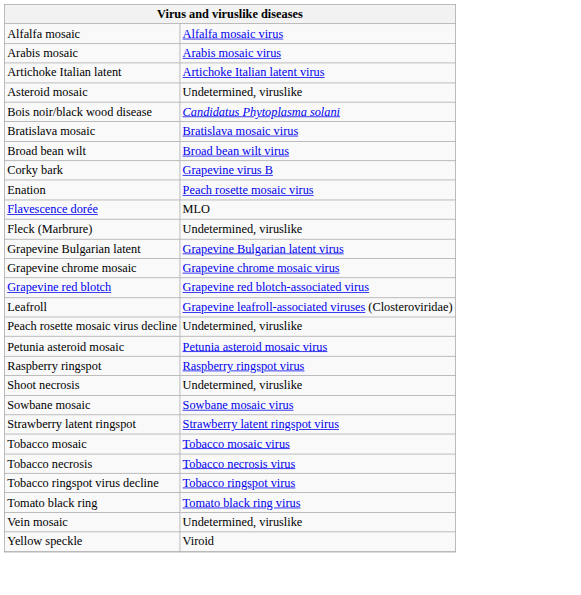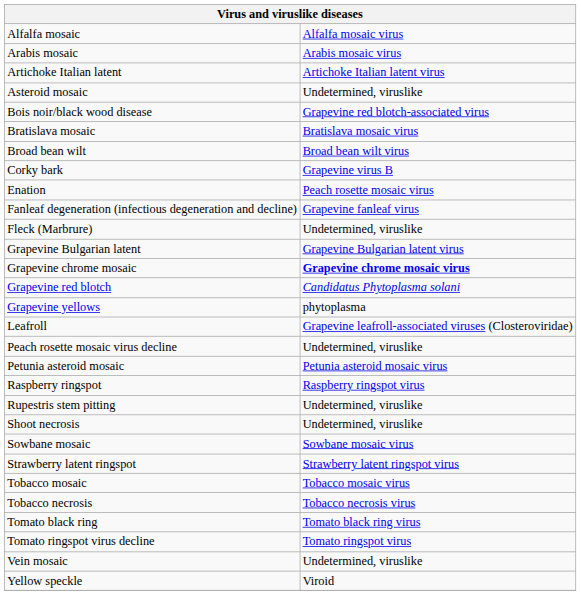 <table class="wikitable" style="clear">
 <tr>
 <th colspan=2><strong>Virus and viruslike diseases</strong><br></th>
 </tr>
 <tr>
 <td>Alfalfa mosaic</td>
 <td><a href='#'>Alfalfa mosaic virus</a></td>
 </tr>
 <tr>
 <td>Arabis mosaic</td>
 <td><a href='#'>Arabis mosaic virus</a></td>
 </tr>
 <tr>
 <td>Artichoke Italian latent</td>
 <td><a href='#'>Artichoke Italian latent virus</a></td>
 </tr>
 <tr>
 <td>Asteroid mosaic</td>
 <td>Undetermined, viruslike</td>
 </tr>
 <tr>
 <td>Bois noir/black wood disease</td>
-<td><em><a href='#'>Candidatus Phytoplasma solani</a></em></td>
+<td><a href='#'>Grapevine red blotch-associated virus</a></td>
 </tr>
 <tr>
 <td>Bratislava mosaic</td>
 <td><a href='#'>Bratislava mosaic virus</a></td>
 </tr>
 <tr>
 <td>Broad bean wilt</td>
 <td><a href='#'>Broad bean wilt virus</a></td>
 </tr>
 <tr>
 <td>Corky bark</td>
 <td><a href='#'>Grapevine virus B</a></td>
 </tr>
 <tr>
 <td>Enation</td>
 <td><a href='#'>Peach rosette mosaic virus</a></td>
 </tr>
 <tr>
-<td><a href='#'>Flavescence dorée</a></td>
-<td>MLO</td>
+<td>Fanleaf degeneration (infectious degeneration and decline)</td>
+<td><a href='#'>Grapevine fanleaf virus</a></td>
 </tr>
 <tr>
 <td>Fleck (Marbrure)</td>
 <td>Undetermined, viruslike</td>
 </tr>
 <tr>
 <td>Grapevine Bulgarian latent</td>
 <td><a href='#'>Grapevine Bulgarian latent virus</a></td>
 </tr>
 <tr>
 <td>Grapevine chrome mosaic</td>
-<td><a href='#'>Grapevine chrome mosaic virus</a></td>
+<td><strong><a href='#'>Grapevine chrome mosaic virus</a></strong></td>
 </tr>
 <tr>
 <td><a href='#'>Grapevine red blotch</a></td>
-<td><a href='#'>Grapevine red blotch-associated virus</a></td>
+<td><em><a href='#'>Candidatus Phytoplasma solani</a></em></td>
+</tr>
+<tr>
+<td><a href='#'>Grapevine yellows</a></td>
+<td>phytoplasma</td>
 </tr>
 <tr>
 <td>Leafroll</td>
 <td><a href='#'>Grapevine leafroll-associated viruses</a> (Closteroviridae)</td>
 </tr>
 <tr>
 <td>Peach rosette mosaic virus decline</td>
 <td>Undetermined, viruslike</td>
 </tr>
 <tr>
 <td>Petunia asteroid mosaic</td>
 <td><a href='#'>Petunia asteroid mosaic virus</a></td>
 </tr>
 <tr>
 <td>Raspberry ringspot</td>
 <td><a href='#'>Raspberry ringspot virus</a></td>
+</tr>
+<tr>
+<td>Rupestris stem pitting</td>
+<td>Undetermined, viruslike</td>
 </tr>
 <tr>
 <td>Shoot necrosis</td>
 <td>Undetermined, viruslike</td>
 </tr>
 <tr>
 <td>Sowbane mosaic</td>
 <td><a href='#'>Sowbane mosaic virus</a></td>
 </tr>
 <tr>
 <td>Strawberry latent ringspot</td>
 <td><a href='#'>Strawberry latent ringspot virus</a></td>
 </tr>
 <tr>
 <td>Tobacco mosaic</td>
 <td><a href='#'>Tobacco mosaic virus</a></td>
 </tr>
 <tr>
 <td>Tobacco necrosis</td>
 <td><a href='#'>Tobacco necrosis virus</a></td>
 </tr>
 <tr>
-<td>Tobacco ringspot virus decline</td>
-<td><a href='#'>Tobacco ringspot virus</a></td>
+<td>Tomato black ring</td>
+<td><a href='#'>Tomato black ring virus</a></td>
 </tr>
 <tr>
-<td>Tomato black ring</td>
-<td><a href='#'>Tomato black ring virus</a></td>
+<td>Tomato ringspot virus decline</td>
+<td><a href='#'>Tomato ringspot virus</a></td>
 </tr>
 <tr>
 <td>Vein mosaic</td>
 <td>Undetermined, viruslike</td>
 </tr>
 <tr>
 <td>Yellow speckle</td>
 <td>Viroid</td>
 </tr>
 <tr>
 </tr>
 </table>
